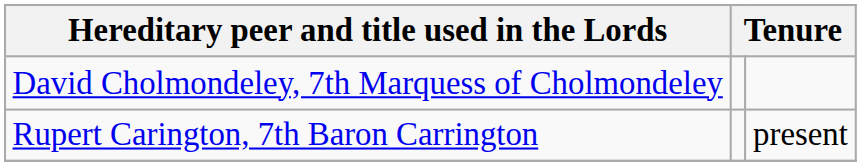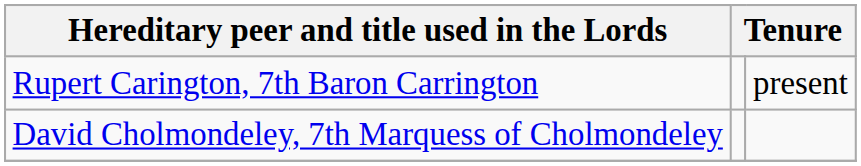 <table class="sortable wikitable">
 <tr>
 <th>Hereditary peer and title used in the Lords</th>
 <th colspan=2>Tenure</th>
+</tr>
+<tr>
+<td><a href='#'>Rupert Carington, 7th Baron Carrington</a><br></td>
+<td></td>
+<td>present</td>
 </tr>
 <tr>
 <td><a href='#'>David Cholmondeley, 7th Marquess of Cholmondeley</a></td>
 <td></td>
 <td></td>
 </tr>
 <tr>
-<td><a href='#'>Rupert Carington, 7th Baron Carrington</a><br></td>
-<td></td>
-<td>present</td>
-</tr>
-<tr>
 </tr>
 </table>
